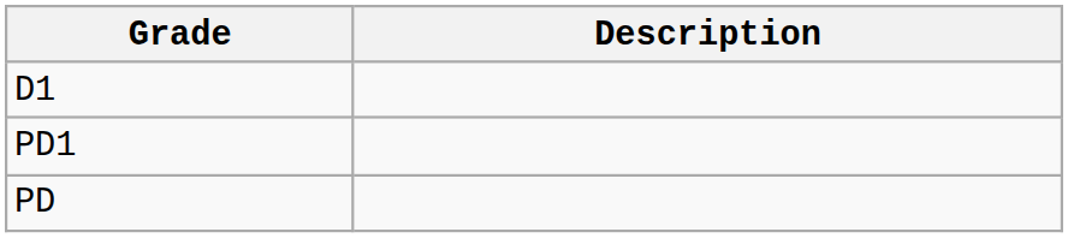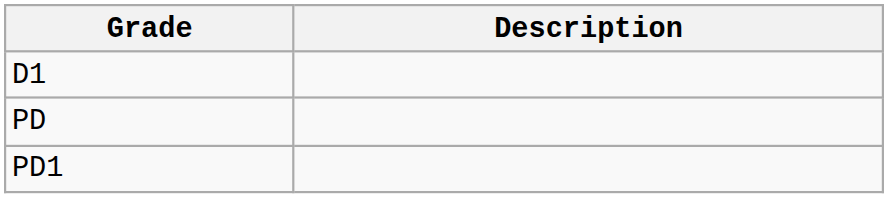 <table class="wikitable" border="1" style="width: 400px;">
 <tr>
 <th>Grade</th>
 <th>Description</th>
 </tr>
 <tr>
 <td>D1</td>
 <td><br></td>
 </tr>
 <tr>
+<td>PD</td>
+<td><br></td>
+</tr>
+<tr>
 <td>PD1</td>
 <td><br></td>
 </tr>
-<tr>
-<td>PD</td>
-<td><br></td>
-</tr>
 </table>
